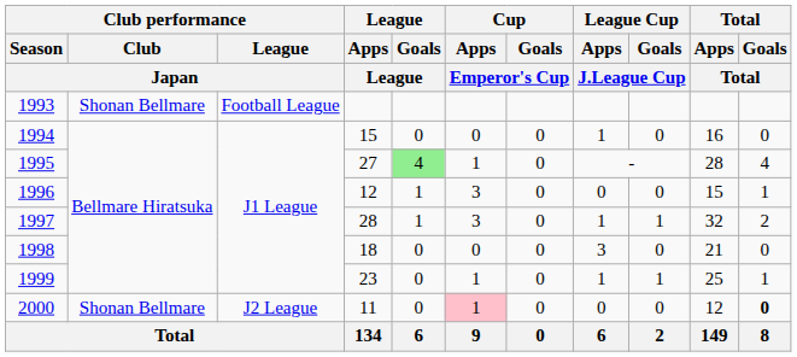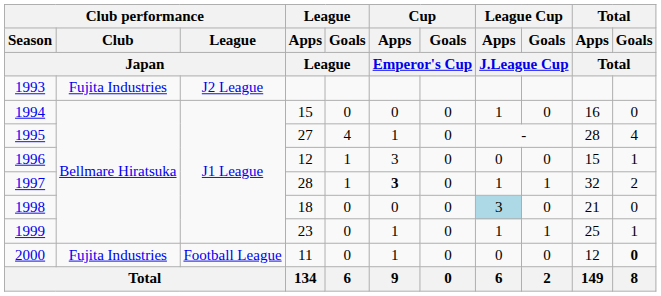 <table class="wikitable" style="text-align:center;">
 <tr>
 <th colspan=3>Club performance</th>
 <th colspan=2>League</th>
 <th colspan=2>Cup</th>
 <th colspan=2>League Cup</th>
 <th colspan=2>Total</th>
 </tr>
 <tr>
 <th>Season</th>
 <th>Club</th>
 <th>League</th>
 <th>Apps</th>
 <th>Goals</th>
 <th>Apps</th>
 <th>Goals</th>
 <th>Apps</th>
 <th>Goals</th>
 <th>Apps</th>
 <th>Goals</th>
 </tr>
 <tr>
 <th colspan=3>Japan</th>
 <th colspan=2>League</th>
 <th colspan=2><a href='#'>Emperor's Cup</a></th>
 <th colspan=2><a href='#'>J.League Cup</a></th>
 <th colspan=2>Total</th>
 </tr>
 <tr>
 <td><a href='#'>1993</a></td>
-<td><a href='#'>Shonan Bellmare</a></td>
-<td><a href='#'>Football League</a></td>
+<td><a href='#'>Fujita Industries</a></td>
+<td><a href='#'>J2 League</a></td>
 <td></td>
 <td></td>
 <td></td>
 <td></td>
 <td></td>
 <td></td>
 <td></td>
 <td></td>
 </tr>
 <tr>
 <td><a href='#'>1994</a></td>
 <td rowspan="6"><a href='#'>Bellmare Hiratsuka</a></td>
 <td rowspan="6"><a href='#'>J1 League</a></td>
 <td>15</td>
 <td>0</td>
 <td>0</td>
 <td>0</td>
 <td>1</td>
 <td>0</td>
 <td>16</td>
 <td>0</td>
 </tr>
 <tr>
 <td><a href='#'>1995</a></td>
 <td>27</td>
-<td style="background: lightgreen;">4</td>
+<td>4</td>
 <td>1</td>
 <td>0</td>
 <td colspan="2">-</td>
 <td>28</td>
 <td>4</td>
 </tr>
 <tr>
 <td><a href='#'>1996</a></td>
 <td>12</td>
 <td>1</td>
 <td>3</td>
 <td>0</td>
 <td>0</td>
 <td>0</td>
 <td>15</td>
 <td>1</td>
 </tr>
 <tr>
 <td><a href='#'>1997</a></td>
 <td>28</td>
 <td>1</td>
-<td>3</td>
+<td><strong>3</strong></td>
 <td>0</td>
 <td>1</td>
 <td>1</td>
 <td>32</td>
 <td>2</td>
 </tr>
 <tr>
 <td><a href='#'>1998</a></td>
 <td>18</td>
 <td>0</td>
 <td>0</td>
 <td>0</td>
-<td>3</td>
+<td style="background: lightblue;">3</td>
 <td>0</td>
 <td>21</td>
 <td>0</td>
 </tr>
 <tr>
 <td><a href='#'>1999</a></td>
 <td>23</td>
 <td>0</td>
 <td>1</td>
 <td>0</td>
 <td>1</td>
 <td>1</td>
 <td>25</td>
 <td>1</td>
 </tr>
 <tr>
 <td><a href='#'>2000</a></td>
-<td><a href='#'>Shonan Bellmare</a></td>
-<td><a href='#'>J2 League</a></td>
+<td><a href='#'>Fujita Industries</a></td>
+<td><a href='#'>Football League</a></td>
 <td>11</td>
 <td>0</td>
-<td style="background: pink;">1</td>
+<td>1</td>
 <td>0</td>
 <td>0</td>
 <td>0</td>
 <td>12</td>
 <td><strong>0</strong></td>
 </tr>
 <tr>
 <th colspan=3>Total</th>
 <th>134</th>
 <th>6</th>
 <th>9</th>
 <th>0</th>
 <th>6</th>
 <th>2</th>
 <th>149</th>
 <th>8</th>
 </tr>
 </table>
